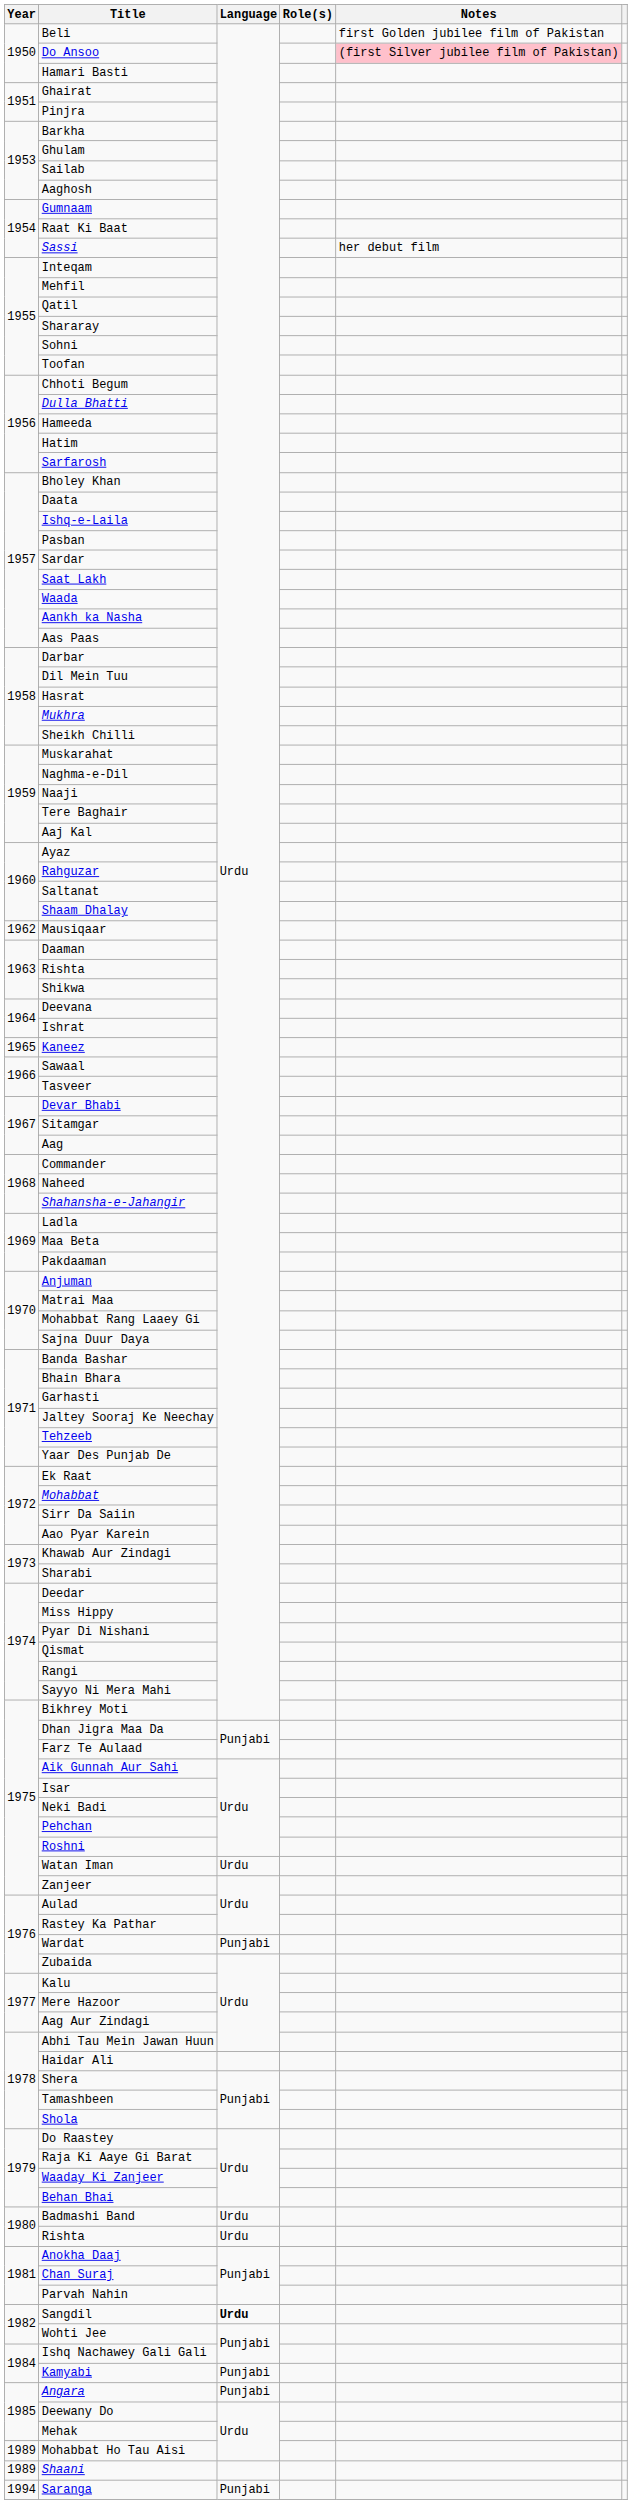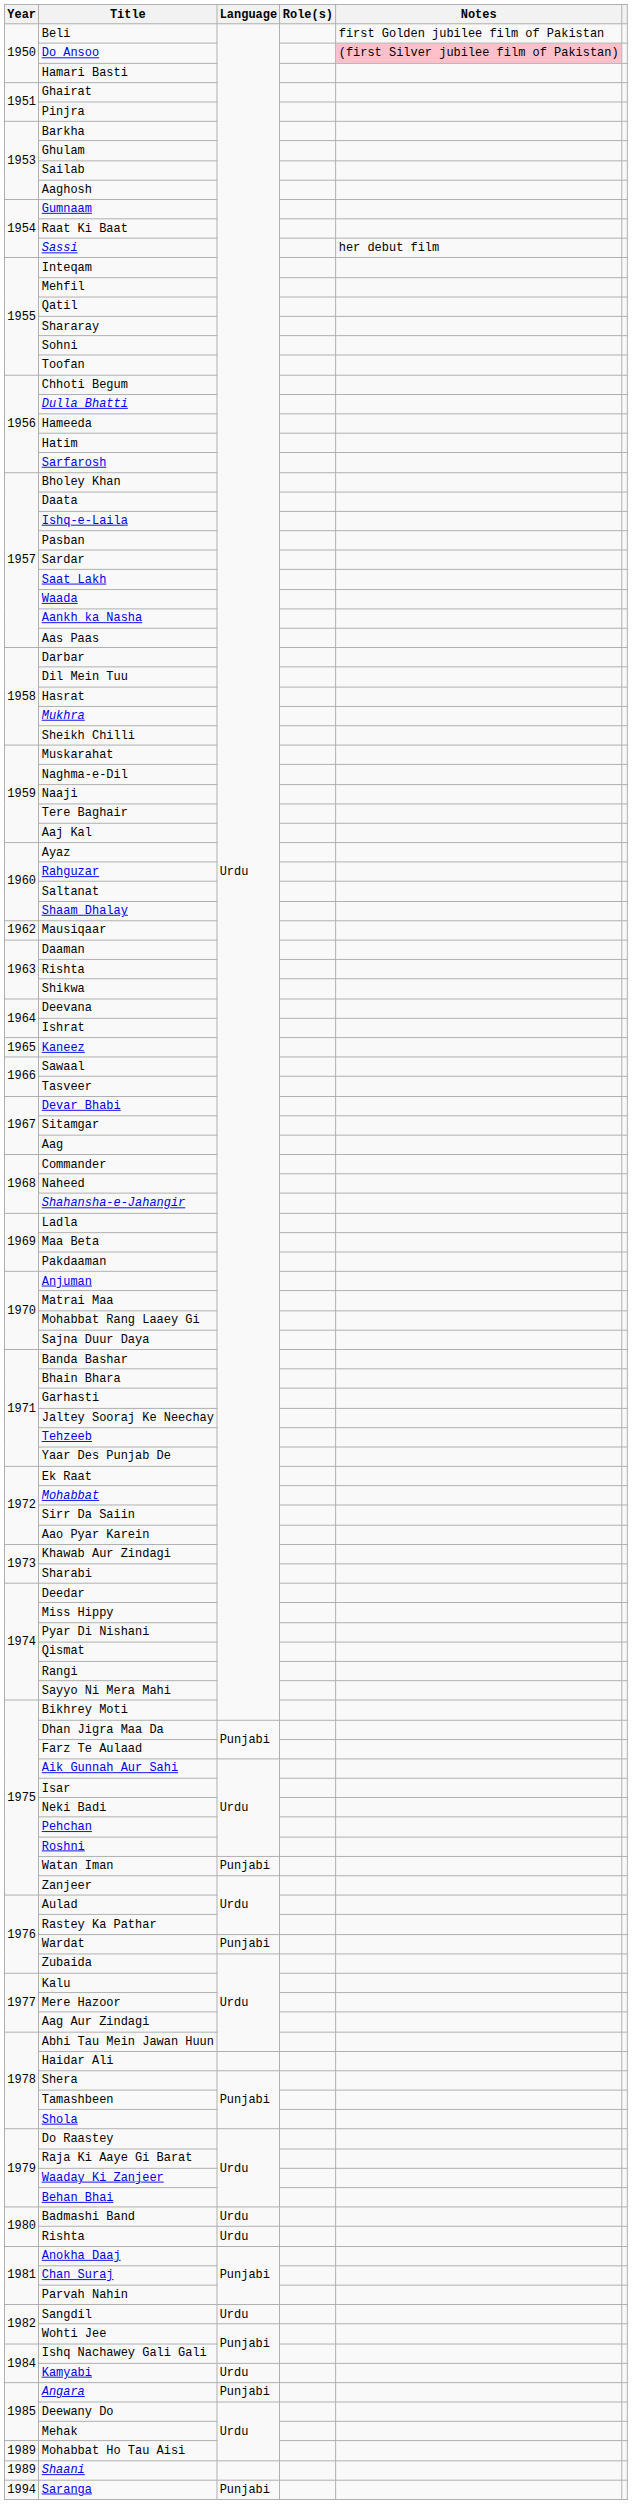 <table class="wikitable plainrowheaders">
 <tr>
 <th scope="col">Year</th>
 <th scope="col">Title</th>
 <th scope="col">Language</th>
 <th scope="col">Role(s)</th>
 <th scope="col">Notes</th>
 <th></th>
 </tr>
 <tr>
 <td rowspan=3>1950</td>
 <td>Beli</td>
 <td rowspan=87>Urdu</td>
 <td></td>
 <td>first Golden jubilee film of Pakistan</td>
 <td></td>
 </tr>
 <tr>
 <td><a href='#'>Do Ansoo</a></td>
 <td></td>
 <td style="background: pink;">(first Silver jubilee film of Pakistan)</td>
 <td></td>
 </tr>
 <tr>
 <td>Hamari Basti</td>
 <td></td>
 <td></td>
 <td></td>
 </tr>
 <tr>
 <td rowspan=2>1951</td>
 <td>Ghairat</td>
 <td></td>
 <td></td>
 <td></td>
 </tr>
 <tr>
 <td>Pinjra</td>
 <td></td>
 <td></td>
 <td></td>
 </tr>
 <tr>
 <td rowspan=4>1953</td>
 <td>Barkha</td>
 <td></td>
 <td></td>
 <td></td>
 </tr>
 <tr>
 <td>Ghulam</td>
 <td></td>
 <td></td>
 <td></td>
 </tr>
 <tr>
 <td>Sailab</td>
 <td></td>
 <td></td>
 <td></td>
 </tr>
 <tr>
 <td>Aaghosh</td>
 <td></td>
 <td></td>
 <td></td>
 </tr>
 <tr>
 <td rowspan=3>1954</td>
 <td><a href='#'>Gumnaam</a></td>
 <td></td>
 <td></td>
 <td></td>
 </tr>
 <tr>
 <td>Raat Ki Baat</td>
 <td></td>
 <td></td>
 <td></td>
 </tr>
 <tr>
 <td><em><a href='#'>Sassi</a></em></td>
 <td></td>
 <td>her debut film</td>
 <td></td>
 </tr>
 <tr>
 <td rowspan=6>1955</td>
 <td>Inteqam</td>
 <td></td>
 <td></td>
 <td></td>
 </tr>
 <tr>
 <td>Mehfil</td>
 <td></td>
 <td></td>
 <td></td>
 </tr>
 <tr>
 <td>Qatil</td>
 <td></td>
 <td></td>
 <td></td>
 </tr>
 <tr>
 <td>Shararay</td>
 <td></td>
 <td></td>
 <td></td>
 </tr>
 <tr>
 <td>Sohni</td>
 <td></td>
 <td></td>
 <td></td>
 </tr>
 <tr>
 <td>Toofan</td>
 <td></td>
 <td></td>
 <td></td>
 </tr>
 <tr>
 <td rowspan=5>1956</td>
 <td>Chhoti Begum</td>
 <td></td>
 <td></td>
 <td></td>
 </tr>
 <tr>
 <td><em><a href='#'>Dulla Bhatti</a></em></td>
 <td></td>
 <td></td>
 <td></td>
 </tr>
 <tr>
 <td>Hameeda</td>
 <td></td>
 <td></td>
 <td></td>
 </tr>
 <tr>
 <td>Hatim</td>
 <td></td>
 <td></td>
 <td></td>
 </tr>
 <tr>
 <td><a href='#'>Sarfarosh</a></td>
 <td></td>
 <td></td>
 <td></td>
 </tr>
 <tr>
 <td rowspan=9>1957</td>
 <td>Bholey Khan</td>
 <td></td>
 <td></td>
 <td></td>
 </tr>
 <tr>
 <td>Daata</td>
 <td></td>
 <td></td>
 <td></td>
 </tr>
 <tr>
 <td><a href='#'>Ishq-e-Laila</a></td>
 <td></td>
 <td></td>
 <td></td>
 </tr>
 <tr>
 <td>Pasban</td>
 <td></td>
 <td></td>
 <td></td>
 </tr>
 <tr>
 <td>Sardar</td>
 <td></td>
 <td></td>
 <td></td>
 </tr>
 <tr>
 <td><a href='#'>Saat Lakh</a></td>
 <td></td>
 <td></td>
 <td></td>
 </tr>
 <tr>
 <td><a href='#'>Waada</a></td>
 <td></td>
 <td></td>
 <td></td>
 </tr>
 <tr>
 <td><a href='#'>Aankh ka Nasha</a></td>
 <td></td>
 <td></td>
 <td></td>
 </tr>
 <tr>
 <td>Aas Paas</td>
 <td></td>
 <td></td>
 <td></td>
 </tr>
 <tr>
 <td rowspan=5>1958</td>
 <td>Darbar</td>
 <td></td>
 <td></td>
 <td></td>
 </tr>
 <tr>
 <td>Dil Mein Tuu</td>
 <td></td>
 <td></td>
 <td></td>
 </tr>
 <tr>
 <td>Hasrat</td>
 <td></td>
 <td></td>
 <td></td>
 </tr>
 <tr>
 <td><em><a href='#'>Mukhra</a></em></td>
 <td></td>
 <td></td>
 <td></td>
 </tr>
 <tr>
 <td>Sheikh Chilli</td>
 <td></td>
 <td></td>
 <td></td>
 </tr>
 <tr>
 <td rowspan=5>1959</td>
 <td>Muskarahat</td>
 <td></td>
 <td></td>
 <td></td>
 </tr>
 <tr>
 <td>Naghma-e-Dil</td>
 <td></td>
 <td></td>
 <td></td>
 </tr>
 <tr>
 <td>Naaji</td>
 <td></td>
 <td></td>
 <td></td>
 </tr>
 <tr>
 <td>Tere Baghair</td>
 <td></td>
 <td></td>
 <td></td>
 </tr>
 <tr>
 <td>Aaj Kal</td>
 <td></td>
 <td></td>
 <td></td>
 </tr>
 <tr>
 <td rowspan=4>1960</td>
 <td>Ayaz</td>
 <td></td>
 <td></td>
 <td></td>
 </tr>
 <tr>
 <td><a href='#'>Rahguzar</a></td>
 <td></td>
 <td></td>
 <td></td>
 </tr>
 <tr>
 <td>Saltanat</td>
 <td></td>
 <td></td>
 <td></td>
 </tr>
 <tr>
 <td><a href='#'>Shaam Dhalay</a></td>
 <td></td>
 <td></td>
 <td></td>
 </tr>
 <tr>
 <td>1962</td>
 <td>Mausiqaar</td>
 <td></td>
 <td></td>
 <td></td>
 </tr>
 <tr>
 <td rowspan=3>1963</td>
 <td>Daaman</td>
 <td></td>
 <td></td>
 <td></td>
 </tr>
 <tr>
 <td>Rishta</td>
 <td></td>
 <td></td>
 <td></td>
 </tr>
 <tr>
 <td>Shikwa</td>
 <td></td>
 <td></td>
 <td></td>
 </tr>
 <tr>
 <td rowspan=2>1964</td>
 <td>Deevana</td>
 <td></td>
 <td></td>
 <td></td>
 </tr>
 <tr>
 <td>Ishrat</td>
 <td></td>
 <td></td>
 <td></td>
 </tr>
 <tr>
 <td>1965</td>
 <td><a href='#'>Kaneez</a></td>
 <td></td>
 <td></td>
 <td></td>
 </tr>
 <tr>
 <td rowspan=2>1966</td>
 <td>Sawaal</td>
 <td></td>
 <td></td>
 <td></td>
 </tr>
 <tr>
 <td>Tasveer</td>
 <td></td>
 <td></td>
 <td></td>
 </tr>
 <tr>
 <td rowspan=3>1967</td>
 <td><a href='#'>Devar Bhabi</a></td>
 <td></td>
 <td></td>
 <td></td>
 </tr>
 <tr>
 <td>Sitamgar</td>
 <td></td>
 <td></td>
 <td></td>
 </tr>
 <tr>
 <td>Aag</td>
 <td></td>
 <td></td>
 <td></td>
 </tr>
 <tr>
 <td rowspan=3>1968</td>
 <td>Commander</td>
 <td></td>
 <td></td>
 <td></td>
 </tr>
 <tr>
 <td>Naheed</td>
 <td></td>
 <td></td>
 <td></td>
 </tr>
 <tr>
 <td><em><a href='#'>Shahansha-e-Jahangir</a></em></td>
 <td></td>
 <td></td>
 <td></td>
 </tr>
 <tr>
 <td rowspan=3>1969</td>
 <td>Ladla</td>
 <td></td>
 <td></td>
 <td></td>
 </tr>
 <tr>
 <td>Maa Beta</td>
 <td></td>
 <td></td>
 <td></td>
 </tr>
 <tr>
 <td>Pakdaaman</td>
 <td></td>
 <td></td>
 <td></td>
 </tr>
 <tr>
 <td rowspan=4>1970</td>
 <td><a href='#'>Anjuman</a></td>
 <td></td>
 <td></td>
 <td></td>
 </tr>
 <tr>
 <td>Matrai Maa</td>
 <td></td>
 <td></td>
 <td></td>
 </tr>
 <tr>
 <td>Mohabbat Rang Laaey Gi</td>
 <td></td>
 <td></td>
 <td></td>
 </tr>
 <tr>
 <td>Sajna Duur Daya</td>
 <td></td>
 <td></td>
 <td></td>
 </tr>
 <tr>
 <td rowspan=6>1971</td>
 <td>Banda Bashar</td>
 <td></td>
 <td></td>
 <td></td>
 </tr>
 <tr>
 <td>Bhain Bhara</td>
 <td></td>
 <td></td>
 <td></td>
 </tr>
 <tr>
 <td>Garhasti</td>
 <td></td>
 <td></td>
 <td></td>
 </tr>
 <tr>
 <td>Jaltey Sooraj Ke Neechay</td>
 <td></td>
 <td></td>
 <td></td>
 </tr>
 <tr>
 <td><a href='#'>Tehzeeb</a></td>
 <td></td>
 <td></td>
 <td></td>
 </tr>
 <tr>
 <td>Yaar Des Punjab De</td>
 <td></td>
 <td></td>
 <td></td>
 </tr>
 <tr>
 <td rowspan=4>1972</td>
 <td>Ek Raat</td>
 <td></td>
 <td></td>
 <td></td>
 </tr>
 <tr>
 <td><em><a href='#'>Mohabbat</a></em></td>
 <td></td>
 <td></td>
 <td></td>
 </tr>
 <tr>
 <td>Sirr Da Saiin</td>
 <td></td>
 <td></td>
 <td></td>
 </tr>
 <tr>
 <td>Aao Pyar Karein</td>
 <td></td>
 <td></td>
 <td></td>
 </tr>
 <tr>
 <td rowspan=2>1973</td>
 <td>Khawab Aur Zindagi</td>
 <td></td>
 <td></td>
 <td></td>
 </tr>
 <tr>
 <td>Sharabi</td>
 <td></td>
 <td></td>
 <td></td>
 </tr>
 <tr>
 <td rowspan=6>1974</td>
 <td>Deedar</td>
 <td></td>
 <td></td>
 <td></td>
 </tr>
 <tr>
 <td>Miss Hippy</td>
 <td></td>
 <td></td>
 <td></td>
 </tr>
 <tr>
 <td>Pyar Di Nishani</td>
 <td></td>
 <td></td>
 <td></td>
 </tr>
 <tr>
 <td>Qismat</td>
 <td></td>
 <td></td>
 <td></td>
 </tr>
 <tr>
 <td>Rangi</td>
 <td></td>
 <td></td>
 <td></td>
 </tr>
 <tr>
 <td>Sayyo Ni Mera Mahi</td>
 <td></td>
 <td></td>
 <td></td>
 </tr>
 <tr>
 <td rowspan=10>1975</td>
 <td>Bikhrey Moti</td>
 <td></td>
 <td></td>
 <td></td>
 </tr>
 <tr>
 <td>Dhan Jigra Maa Da</td>
 <td rowspan=2>Punjabi</td>
 <td></td>
 <td></td>
 <td></td>
 </tr>
 <tr>
 <td>Farz Te Aulaad</td>
 <td></td>
 <td></td>
 <td></td>
 </tr>
 <tr>
 <td><a href='#'>Aik Gunnah Aur Sahi</a></td>
 <td rowspan=5>Urdu</td>
 <td></td>
 <td></td>
 <td></td>
 </tr>
 <tr>
 <td>Isar</td>
 <td></td>
 <td></td>
 <td></td>
 </tr>
 <tr>
 <td>Neki Badi</td>
 <td></td>
 <td></td>
 <td></td>
 </tr>
 <tr>
 <td><a href='#'>Pehchan</a></td>
 <td></td>
 <td></td>
 <td></td>
 </tr>
 <tr>
 <td><a href='#'>Roshni</a></td>
 <td></td>
 <td></td>
 <td></td>
 </tr>
 <tr>
 <td>Watan Iman</td>
-<td>Urdu</td>
+<td>Punjabi</td>
 <td></td>
 <td></td>
 <td></td>
 </tr>
 <tr>
 <td>Zanjeer</td>
 <td rowspan=3>Urdu</td>
 <td></td>
 <td></td>
 <td></td>
 </tr>
 <tr>
 <td rowspan=4>1976</td>
 <td>Aulad</td>
 <td></td>
 <td></td>
 <td></td>
 </tr>
 <tr>
 <td>Rastey Ka Pathar</td>
 <td></td>
 <td></td>
 <td></td>
 </tr>
 <tr>
 <td>Wardat</td>
 <td>Punjabi</td>
 <td></td>
 <td></td>
 <td></td>
 </tr>
 <tr>
 <td>Zubaida</td>
 <td rowspan=5>Urdu</td>
 <td></td>
 <td></td>
 <td></td>
 </tr>
 <tr>
 <td rowspan=3>1977</td>
 <td>Kalu</td>
 <td></td>
 <td></td>
 <td></td>
 </tr>
 <tr>
 <td>Mere Hazoor</td>
 <td></td>
 <td></td>
 <td></td>
 </tr>
 <tr>
 <td>Aag Aur Zindagi</td>
 <td></td>
 <td></td>
 <td></td>
 </tr>
 <tr>
 <td rowspan=5>1978</td>
 <td>Abhi Tau Mein Jawan Huun</td>
 <td></td>
 <td></td>
 <td></td>
 </tr>
 <tr>
 <td>Haidar Ali</td>
 <td></td>
 <td></td>
 <td></td>
 </tr>
 <tr>
 <td>Shera</td>
 <td rowspan=3>Punjabi</td>
 <td></td>
 <td></td>
 <td></td>
 </tr>
 <tr>
 <td>Tamashbeen</td>
 <td></td>
 <td></td>
 <td></td>
 </tr>
 <tr>
 <td><a href='#'>Shola</a></td>
 <td></td>
 <td></td>
 <td></td>
 </tr>
 <tr>
 <td rowspan=4>1979</td>
 <td>Do Raastey</td>
 <td rowspan=4>Urdu</td>
 <td></td>
 <td></td>
 <td></td>
 </tr>
 <tr>
 <td>Raja Ki Aaye Gi Barat</td>
 <td></td>
 <td></td>
 <td></td>
 </tr>
 <tr>
 <td><a href='#'>Waaday Ki Zanjeer</a></td>
 <td></td>
 <td></td>
 <td></td>
 </tr>
 <tr>
 <td><a href='#'>Behan Bhai</a></td>
 <td></td>
 <td></td>
 <td></td>
 </tr>
 <tr>
 <td rowspan=2>1980</td>
 <td>Badmashi Band</td>
 <td>Urdu</td>
 <td></td>
 <td></td>
 <td></td>
 </tr>
 <tr>
 <td>Rishta</td>
 <td>Urdu</td>
 <td></td>
 <td></td>
 <td></td>
 </tr>
 <tr>
 <td rowspan=3>1981</td>
 <td><a href='#'>Anokha Daaj</a></td>
 <td rowspan=3>Punjabi</td>
 <td></td>
 <td></td>
 <td></td>
 </tr>
 <tr>
 <td><a href='#'>Chan Suraj</a></td>
 <td></td>
 <td></td>
 <td></td>
 </tr>
 <tr>
 <td>Parvah Nahin</td>
 <td></td>
 <td></td>
 <td></td>
 </tr>
 <tr>
 <td rowspan=2>1982</td>
 <td>Sangdil</td>
-<td><strong>Urdu</strong></td>
+<td>Urdu</td>
 <td></td>
 <td></td>
 <td></td>
 </tr>
 <tr>
 <td>Wohti Jee</td>
 <td rowspan=2>Punjabi</td>
 <td></td>
 <td></td>
 <td></td>
 </tr>
 <tr>
 <td rowspan=2>1984</td>
 <td>Ishq Nachawey Gali Gali</td>
 <td></td>
 <td></td>
 <td></td>
 </tr>
 <tr>
 <td><a href='#'>Kamyabi</a></td>
-<td>Punjabi</td>
+<td>Urdu</td>
 <td></td>
 <td></td>
 <td></td>
 </tr>
 <tr>
 <td rowspan=3>1985</td>
 <td><em><a href='#'>Angara</a></em></td>
 <td>Punjabi</td>
 <td></td>
 <td></td>
 <td></td>
 </tr>
 <tr>
 <td>Deewany Do</td>
 <td rowspan=3>Urdu</td>
 <td></td>
 <td></td>
 <td></td>
 </tr>
 <tr>
 <td>Mehak</td>
 <td></td>
 <td></td>
 <td></td>
 </tr>
 <tr>
 <td>1989</td>
 <td>Mohabbat Ho Tau Aisi</td>
 <td></td>
 <td></td>
 <td></td>
 </tr>
 <tr>
 <td>1989</td>
 <td><em><a href='#'>Shaani</a></em></td>
 <td></td>
 <td></td>
 <td></td>
 </tr>
 <tr>
 <td>1994</td>
 <td><a href='#'>Saranga</a></td>
 <td>Punjabi</td>
 <td></td>
 <td></td>
 <td></td>
 </tr>
 </table>
